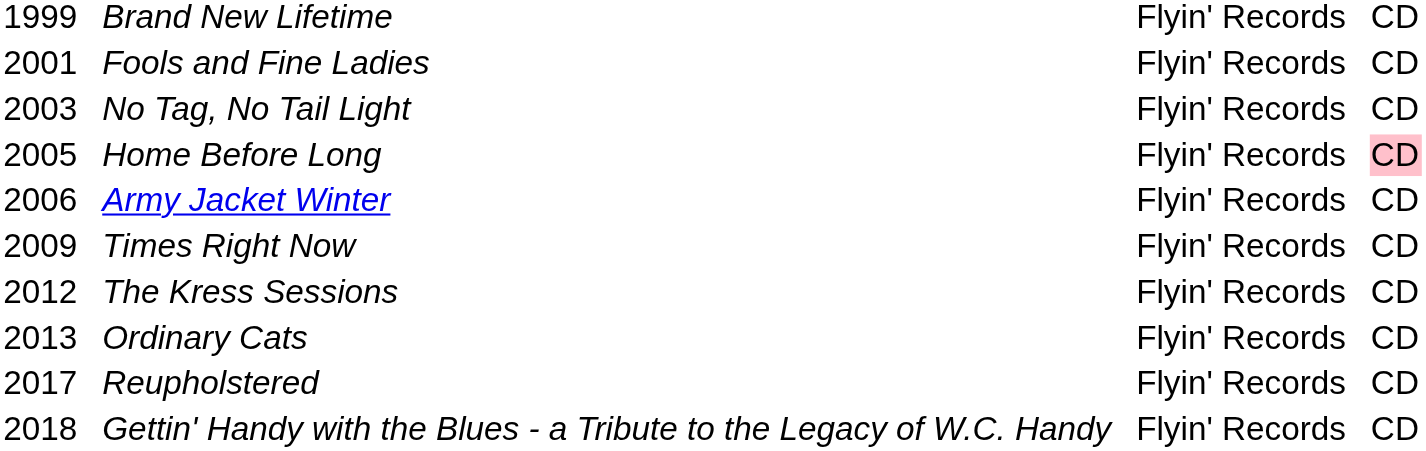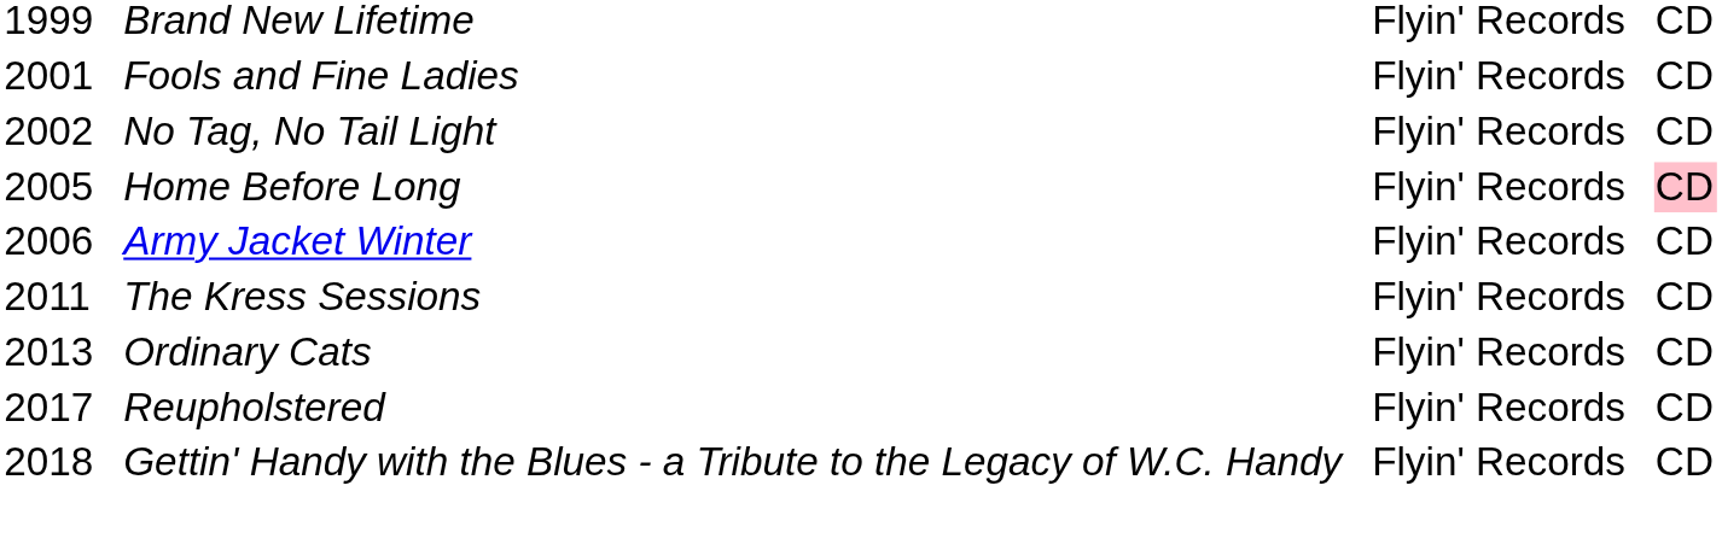 <table>
 <tr>
 <td>1999</td>
 <td></td>
 <td></td>
 <td><em>Brand New Lifetime</em></td>
 <td></td>
 <td></td>
 <td>Flyin' Records</td>
 <td></td>
 <td></td>
 <td>CD</td>
 </tr>
 <tr>
 <td>2001</td>
 <td></td>
 <td></td>
 <td><em>Fools and Fine Ladies</em></td>
 <td></td>
 <td></td>
 <td>Flyin' Records</td>
 <td></td>
 <td></td>
 <td>CD</td>
 </tr>
 <tr>
-<td>2003</td>
+<td>2002</td>
 <td></td>
 <td></td>
 <td><em>No Tag, No Tail Light</em></td>
 <td></td>
 <td></td>
 <td>Flyin' Records</td>
 <td></td>
 <td></td>
 <td>CD</td>
 </tr>
 <tr>
 <td>2005</td>
 <td></td>
 <td></td>
 <td><em>Home Before Long</em></td>
 <td></td>
 <td></td>
 <td>Flyin' Records</td>
 <td></td>
 <td></td>
 <td style="background: pink;">CD</td>
 </tr>
 <tr>
 <td>2006</td>
 <td></td>
 <td></td>
 <td><em><a href='#'>Army Jacket Winter</a></em></td>
 <td></td>
 <td></td>
 <td>Flyin' Records</td>
 <td></td>
 <td></td>
 <td>CD</td>
 </tr>
 <tr>
-<td>2009</td>
-<td></td>
-<td></td>
-<td><em>Times Right Now</em></td>
-<td></td>
-<td></td>
-<td>Flyin' Records</td>
-<td></td>
-<td></td>
-<td>CD</td>
-</tr>
-<tr>
-<td>2012</td>
+<td>2011</td>
 <td></td>
 <td></td>
 <td><em>The Kress Sessions</em></td>
 <td></td>
 <td></td>
 <td>Flyin' Records</td>
 <td></td>
 <td></td>
 <td>CD</td>
 </tr>
 <tr>
 <td>2013</td>
 <td></td>
 <td></td>
 <td><em>Ordinary Cats</em></td>
 <td></td>
 <td></td>
 <td>Flyin' Records</td>
 <td></td>
 <td></td>
 <td>CD</td>
 </tr>
 <tr>
 <td>2017</td>
 <td></td>
 <td></td>
 <td><em>Reupholstered</em></td>
 <td></td>
 <td></td>
 <td>Flyin' Records</td>
 <td></td>
 <td></td>
 <td>CD</td>
 </tr>
 <tr>
 <td>2018</td>
 <td></td>
 <td></td>
 <td><em>Gettin' Handy with the Blues - a Tribute to the Legacy of W.C. Handy</em></td>
 <td></td>
 <td></td>
 <td>Flyin' Records</td>
 <td></td>
 <td></td>
 <td>CD</td>
 </tr>
 </table>
